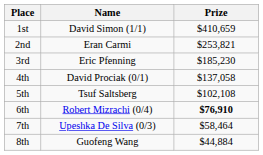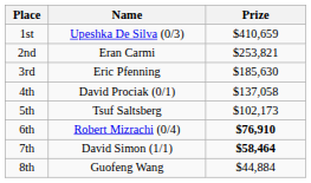 <table class="wikitable">
 <tr>
 <th width="50">Place</th>
 <th width="200">Name</th>
 <th width="125">Prize</th>
 </tr>
 <tr>
 <td align = "center">1st</td>
-<td align = "center"> David Simon (1/1)</td>
+<td align = "center"> <a href='#'>Upeshka De Silva</a> (0/3)</td>
 <td align = "center">$410,659</td>
 </tr>
 <tr>
 <td align = "center">2nd</td>
 <td align = "center"> Eran Carmi</td>
 <td align = "center">$253,821</td>
 </tr>
 <tr>
 <td align = "center">3rd</td>
 <td align = "center"> Eric Pfenning</td>
-<td align = "center">$185,230</td>
+<td align = "center">$185,630</td>
 </tr>
 <tr>
 <td align = "center">4th</td>
 <td align = "center"> David Prociak (0/1)</td>
 <td align = "center">$137,058</td>
 </tr>
 <tr>
 <td align = "center">5th</td>
 <td align = "center"> Tsuf Saltsberg</td>
-<td align = "center">$102,108</td>
+<td align = "center">$102,173</td>
 </tr>
 <tr>
 <td align = "center">6th</td>
 <td align = "center"> <a href='#'>Robert Mizrachi</a> (0/4)</td>
 <td align = "center"><strong>$76,910</strong></td>
 </tr>
 <tr>
 <td align = "center">7th</td>
-<td align = "center"> <a href='#'>Upeshka De Silva</a> (0/3)</td>
-<td align = "center">$58,464</td>
+<td align = "center"> David Simon (1/1)</td>
+<td align = "center"><strong>$58,464</strong></td>
 </tr>
 <tr>
 <td align = "center">8th</td>
 <td align = "center"> Guofeng Wang</td>
 <td align = "center">$44,884</td>
 </tr>
 </table>
